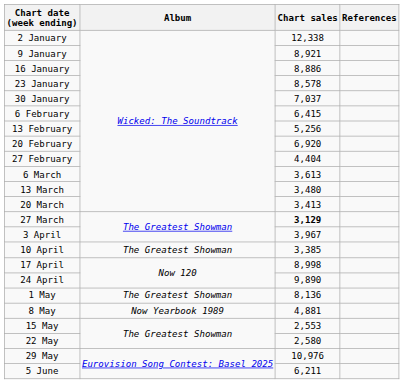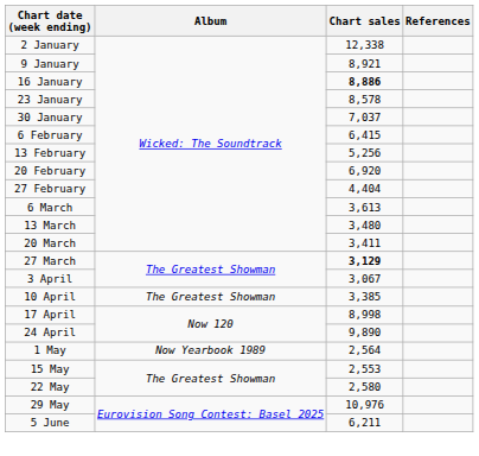 <table class="wikitable" style="font-size:97%; text-align:center;">
 <tr>
 <th>Chart date<br>(week ending)</th>
 <th>Album</th>
 <th>Chart sales</th>
 <th>References</th>
 </tr>
 <tr>
 <td>2 January</td>
 <td rowspan=12><em><a href='#'>Wicked: The Soundtrack</a></em></td>
 <td>12,338</td>
 <td></td>
 </tr>
 <tr>
 <td>9 January</td>
 <td>8,921</td>
 <td></td>
 </tr>
 <tr>
 <td>16 January</td>
-<td>8,886</td>
+<td><strong>8,886</strong></td>
 <td></td>
 </tr>
 <tr>
 <td>23 January</td>
 <td>8,578</td>
 <td></td>
 </tr>
 <tr>
 <td>30 January</td>
 <td>7,037</td>
 <td></td>
 </tr>
 <tr>
 <td>6 February</td>
 <td>6,415</td>
 <td></td>
 </tr>
 <tr>
 <td>13 February</td>
 <td>5,256</td>
 <td></td>
 </tr>
 <tr>
 <td>20 February</td>
 <td>6,920</td>
 <td></td>
 </tr>
 <tr>
 <td>27 February</td>
 <td>4,404</td>
 <td></td>
 </tr>
 <tr>
 <td>6 March</td>
 <td>3,613</td>
 <td></td>
 </tr>
 <tr>
 <td>13 March</td>
 <td>3,480</td>
 <td></td>
 </tr>
 <tr>
 <td>20 March</td>
-<td>3,413</td>
+<td>3,411</td>
 <td></td>
 </tr>
 <tr>
 <td>27 March</td>
 <td rowspan=2><em><a href='#'>The Greatest Showman</a></em></td>
 <td><strong>3,129</strong></td>
 <td></td>
 </tr>
 <tr>
 <td>3 April</td>
-<td>3,967</td>
+<td>3,067</td>
 <td></td>
 </tr>
 <tr>
 <td>10 April</td>
 <td><em>The Greatest Showman</em></td>
 <td>3,385</td>
 <td></td>
 </tr>
 <tr>
 <td>17 April</td>
 <td rowspan=2><em>Now 120</em></td>
 <td>8,998</td>
 <td></td>
 </tr>
 <tr>
 <td>24 April</td>
 <td>9,890</td>
 <td></td>
 </tr>
 <tr>
 <td>1 May</td>
-<td><em>The Greatest Showman</em></td>
-<td>8,136</td>
-<td></td>
-</tr>
-<tr>
-<td>8 May</td>
 <td><em>Now Yearbook 1989</em></td>
-<td>4,881</td>
+<td>2,564</td>
 <td></td>
 </tr>
 <tr>
 <td>15 May</td>
 <td rowspan=2><em>The Greatest Showman</em></td>
 <td>2,553</td>
 <td></td>
 </tr>
 <tr>
 <td>22 May</td>
 <td>2,580</td>
 <td></td>
 </tr>
 <tr>
 <td>29 May</td>
 <td rowspan=2><em><a href='#'>Eurovision Song Contest: Basel 2025</a></em></td>
 <td>10,976</td>
 <td></td>
 </tr>
 <tr>
 <td>5 June</td>
 <td>6,211</td>
 <td></td>
 </tr>
 </table>
